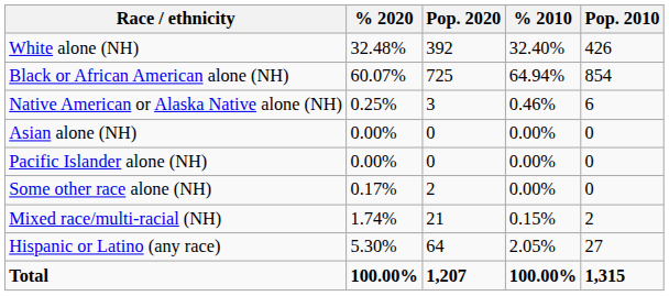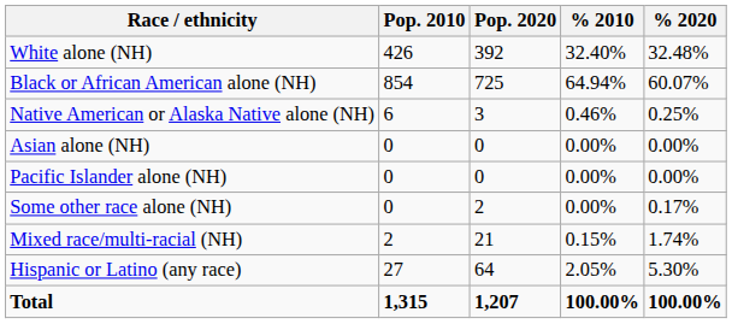 <table class="wikitable">
 <tr>
 <th>Race / ethnicity</th>
-<th>% 2020</th>
+<th>Pop. 2010</th>
 <th>Pop. 2020</th>
 <th>% 2010</th>
-<th>Pop. 2010</th>
+<th>% 2020</th>
 </tr>
 <tr>
 <td><a href='#'>White</a> alone (NH)</td>
-<td>32.48%</td>
+<td>426</td>
 <td>392</td>
 <td>32.40%</td>
-<td>426</td>
+<td>32.48%</td>
 </tr>
 <tr>
 <td><a href='#'>Black or African American</a> alone (NH)</td>
-<td>60.07%</td>
+<td>854</td>
 <td>725</td>
 <td>64.94%</td>
-<td>854</td>
+<td>60.07%</td>
 </tr>
 <tr>
 <td><a href='#'>Native American</a> or <a href='#'>Alaska Native</a> alone (NH)</td>
-<td>0.25%</td>
+<td>6</td>
 <td>3</td>
 <td>0.46%</td>
-<td>6</td>
+<td>0.25%</td>
 </tr>
 <tr>
 <td><a href='#'>Asian</a> alone (NH)</td>
-<td>0.00%</td>
+<td>0</td>
 <td>0</td>
 <td>0.00%</td>
-<td>0</td>
+<td>0.00%</td>
 </tr>
 <tr>
 <td><a href='#'>Pacific Islander</a> alone (NH)</td>
-<td>0.00%</td>
+<td>0</td>
 <td>0</td>
 <td>0.00%</td>
-<td>0</td>
+<td>0.00%</td>
 </tr>
 <tr>
 <td><a href='#'>Some other race</a> alone (NH)</td>
-<td>0.17%</td>
+<td>0</td>
 <td>2</td>
 <td>0.00%</td>
-<td>0</td>
+<td>0.17%</td>
 </tr>
 <tr>
 <td><a href='#'>Mixed race/multi-racial</a> (NH)</td>
-<td>1.74%</td>
+<td>2</td>
 <td>21</td>
 <td>0.15%</td>
-<td>2</td>
+<td>1.74%</td>
 </tr>
 <tr>
 <td><a href='#'>Hispanic or Latino</a> (any race)</td>
-<td>5.30%</td>
+<td>27</td>
 <td>64</td>
 <td>2.05%</td>
-<td>27</td>
+<td>5.30%</td>
 </tr>
 <tr>
 <td><strong>Total</strong></td>
-<td><strong>100.00%</strong></td>
+<td><strong>1,315</strong></td>
 <td><strong>1,207</strong></td>
 <td><strong>100.00%</strong></td>
-<td><strong>1,315</strong></td>
+<td><strong>100.00%</strong></td>
 </tr>
 </table>
